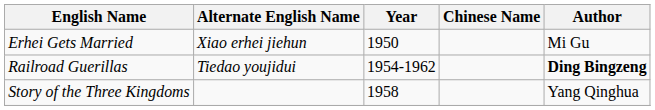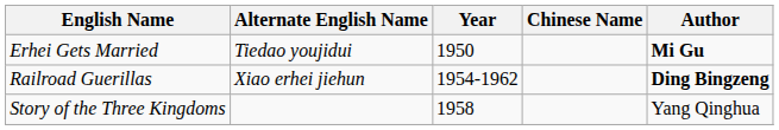 <table class="wikitable">
 <tr>
 <th>English Name</th>
 <th>Alternate English Name</th>
 <th>Year</th>
 <th>Chinese Name</th>
 <th>Author</th>
 </tr>
 <tr>
 <td><em>Erhei Gets Married</em></td>
-<td><em>Xiao erhei jiehun</em></td>
+<td><em>Tiedao youjidui</em></td>
 <td>1950</td>
 <td></td>
-<td>Mi Gu</td>
+<td><strong>Mi Gu</strong></td>
 </tr>
 <tr>
 <td><em>Railroad Guerillas</em></td>
-<td><em>Tiedao youjidui</em></td>
+<td><em>Xiao erhei jiehun</em></td>
 <td>1954-1962</td>
 <td></td>
 <td><strong>Ding Bingzeng</strong></td>
 </tr>
 <tr>
 <td><em>Story of the Three Kingdoms</em></td>
 <td></td>
 <td>1958</td>
 <td></td>
 <td>Yang Qinghua</td>
 </tr>
 <tr>
 </tr>
 </table>
